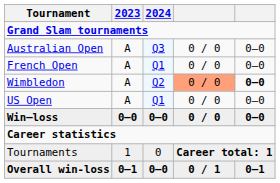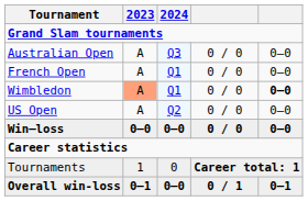 <table class="wikitable" style="text-align:center">
 <tr>
 <th>Tournament</th>
 <th><a href='#'>2023</a></th>
 <th><a href='#'>2024</a></th>
 <th></th>
 <th></th>
 </tr>
 <tr>
 <td colspan="6" align="left"><strong><a href='#'>Grand Slam tournaments</a></strong></td>
 </tr>
 <tr>
 <td align="left"><a href='#'>Australian Open</a></td>
 <td>A</td>
 <td bgcolor=f0f8ff><a href='#'>Q3</a></td>
 <td>0 / 0</td>
 <td>0–0</td>
 </tr>
 <tr>
 <td align="left"><a href='#'>French Open</a></td>
 <td>A</td>
 <td bgcolor=f0f8ff><a href='#'>Q1</a></td>
 <td>0 / 0</td>
 <td>0–0</td>
 </tr>
 <tr>
 <td align="left"><a href='#'>Wimbledon</a></td>
-<td>A</td>
-<td bgcolor=f0f8ff><a href='#'>Q2</a></td>
-<td style="background: lightsalmon;">0 / 0</td>
+<td style="background: lightsalmon;">A</td>
+<td bgcolor=f0f8ff><a href='#'>Q1</a></td>
+<td>0 / 0</td>
 <td><strong>0–0</strong></td>
 </tr>
 <tr>
 <td align="left"><a href='#'>US Open</a></td>
 <td>A</td>
-<td bgcolor=f0f8ff><a href='#'>Q1</a></td>
+<td bgcolor=f0f8ff><a href='#'>Q2</a></td>
 <td>0 / 0</td>
 <td>0–0</td>
 </tr>
 <tr style="background:#efefef;font-weight:bold">
 <td align="left">Win–loss</td>
 <td>0–0</td>
 <td>0–0</td>
 <td>0 / 0</td>
 <td>0–0</td>
 </tr>
 <tr>
 <td colspan="6" align="left"><strong>Career statistics</strong></td>
 </tr>
 <tr bgcolor="efefef">
 <td align="left">Tournaments</td>
 <td>1</td>
 <td>0</td>
 <td colspan="3"><strong>Career total: 1</strong></td>
 </tr>
 <tr style="background:#efefef;font-weight:bold">
 <td align="left">Overall win-loss</td>
 <td>0–1</td>
 <td>0–0</td>
 <td>0 / 1</td>
 <td>0–1</td>
 </tr>
 </table>
